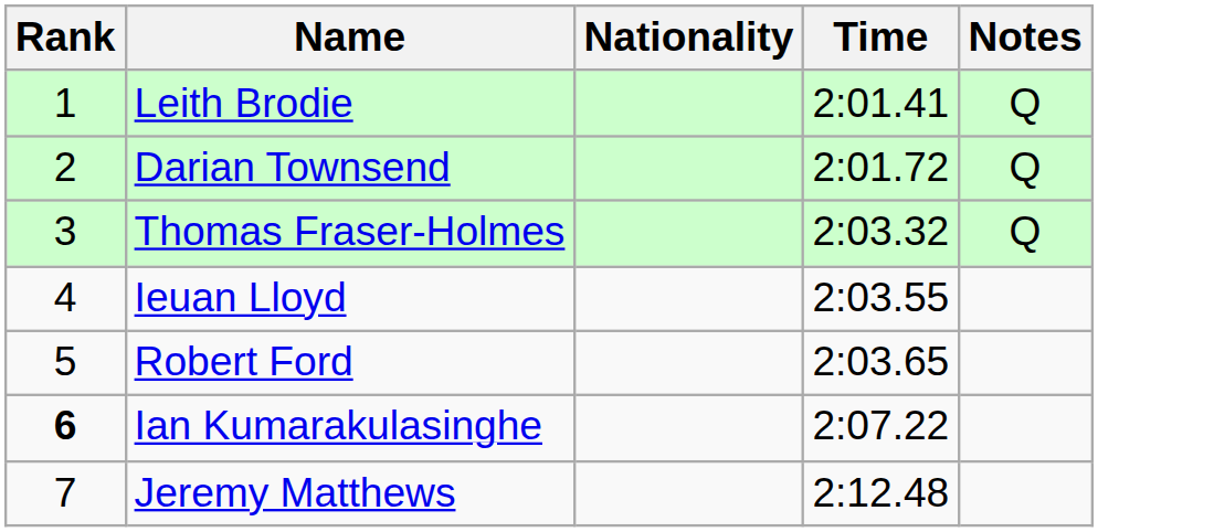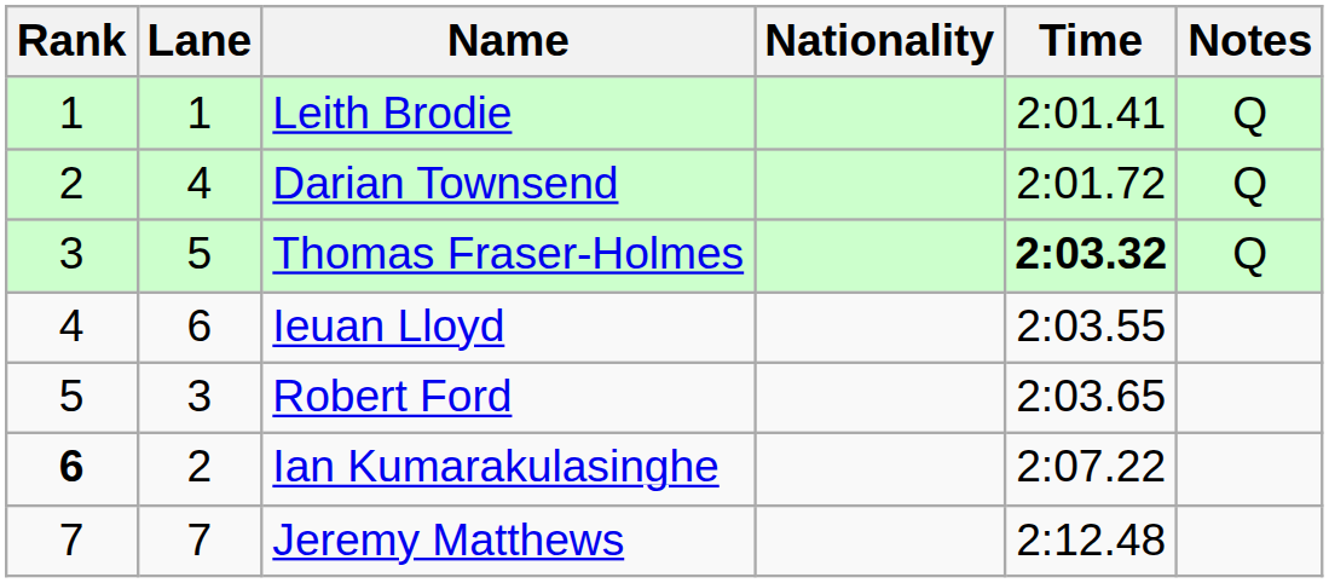 <table class="wikitable sortable" style="text-align:center">
 <tr>
 <th>Rank</th>
+<th>Lane</th>
 <th>Name</th>
 <th>Nationality</th>
 <th>Time</th>
 <th>Notes</th>
 </tr>
 <tr bgcolor=ccffcc>
+<td>1</td>
 <td>1</td>
 <td align=left><a href='#'>Leith Brodie</a></td>
 <td align=left></td>
 <td>2:01.41</td>
 <td>Q</td>
 </tr>
 <tr bgcolor=ccffcc>
 <td>2</td>
+<td>4</td>
 <td align=left><a href='#'>Darian Townsend</a></td>
 <td align=left></td>
 <td>2:01.72</td>
 <td>Q</td>
 </tr>
 <tr bgcolor=ccffcc>
 <td>3</td>
+<td>5</td>
 <td align=left><a href='#'>Thomas Fraser-Holmes</a></td>
 <td align=left></td>
-<td>2:03.32</td>
+<td><strong>2:03.32</strong></td>
 <td>Q</td>
 </tr>
 <tr>
 <td>4</td>
+<td>6</td>
 <td align=left><a href='#'>Ieuan Lloyd</a></td>
 <td align=left></td>
 <td>2:03.55</td>
 <td></td>
 </tr>
 <tr>
 <td>5</td>
+<td>3</td>
 <td align=left><a href='#'>Robert Ford</a></td>
 <td align=left></td>
 <td>2:03.65</td>
 <td></td>
 </tr>
 <tr>
 <td><strong>6</strong></td>
+<td>2</td>
 <td align=left><a href='#'>Ian Kumarakulasinghe</a></td>
 <td align=left></td>
 <td>2:07.22</td>
 <td></td>
 </tr>
 <tr>
 <td>7</td>
+<td>7</td>
 <td align=left><a href='#'>Jeremy Matthews</a></td>
 <td align=left></td>
 <td>2:12.48</td>
 <td></td>
 </tr>
 </table>
